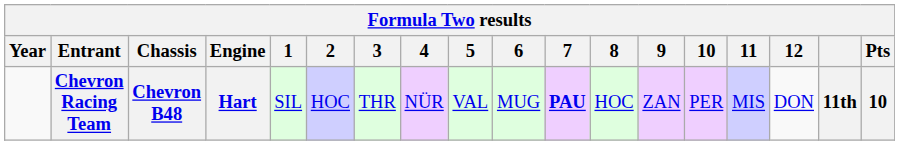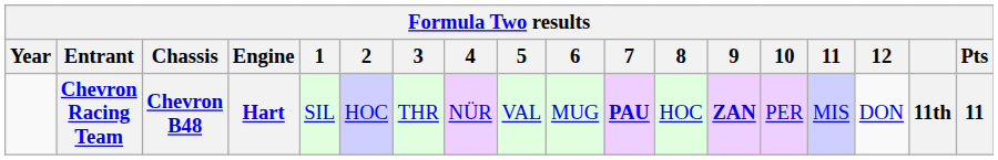 <table class="wikitable" style="text-align:center; font-size:90%">
 <tr>
 <th colspan=18><a href='#'>Formula Two</a> results</th>
 </tr>
 <tr>
 <th>Year</th>
 <th>Entrant</th>
 <th>Chassis</th>
 <th>Engine</th>
 <th>1</th>
 <th>2</th>
 <th>3</th>
 <th>4</th>
 <th>5</th>
 <th>6</th>
 <th>7</th>
 <th>8</th>
 <th>9</th>
 <th>10</th>
 <th>11</th>
 <th>12</th>
 <th></th>
 <th>Pts</th>
 </tr>
 <tr>
 <td></td>
 <th><a href='#'>Chevron Racing Team</a></th>
 <th><a href='#'>Chevron B48</a></th>
 <th><a href='#'>Hart</a></th>
 <td style="background:#DFFFDF;"><a href='#'>SIL</a><br></td>
 <td style="background:#CFCFFF;"><a href='#'>HOC</a><br></td>
 <td style="background:#DFFFDF;"><a href='#'>THR</a><br></td>
 <td style="background:#EFCFFF;"><a href='#'>NÜR</a><br></td>
 <td style="background:#DFFFDF;"><a href='#'>VAL</a><br></td>
 <td style="background:#DFFFDF;"><a href='#'>MUG</a><br></td>
 <td style="background:#EFCFFF;"><strong><a href='#'>PAU</a><br></strong></td>
 <td style="background:#DFFFDF;"><a href='#'>HOC</a><br></td>
-<td style="background:#EFCFFF;"><a href='#'>ZAN</a><br></td>
+<td style="background:#EFCFFF;"><strong><a href='#'>ZAN</a><br></strong></td>
 <td style="background:#EFCFFF;"><a href='#'>PER</a><br></td>
 <td style="background:#CFCFFF;"><a href='#'>MIS</a><br></td>
 <td><a href='#'>DON</a></td>
 <th>11th</th>
-<th>10</th>
+<th>11</th>
 </tr>
 </table>
